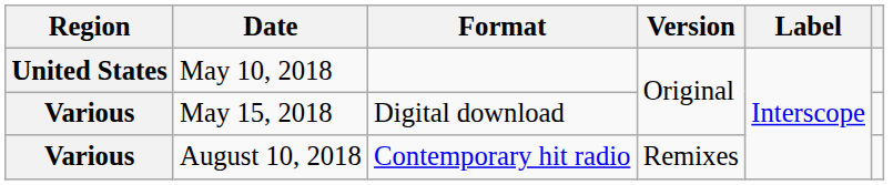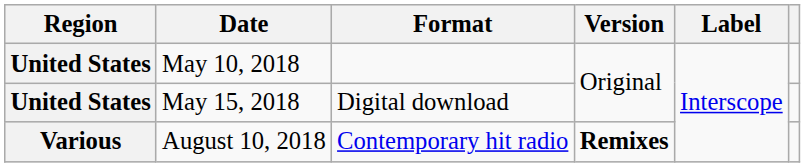 <table class="wikitable plainrowheaders">
 <tr>
 <th scope="col">Region</th>
 <th scope="col">Date</th>
 <th scope="col">Format</th>
 <th scope="col">Version</th>
 <th scope="col">Label</th>
 <th scope="col"></th>
 </tr>
 <tr>
 <th scope="row">United States</th>
 <td>May 10, 2018</td>
 <td></td>
 <td rowspan="2">Original</td>
 <td rowspan="3"><a href='#'>Interscope</a></td>
 <td></td>
 </tr>
 <tr>
-<th scope="row">Various</th>
+<th scope="row">United States</th>
 <td>May 15, 2018</td>
 <td>Digital download</td>
 <td></td>
 </tr>
 <tr>
 <th scope="row">Various</th>
 <td>August 10, 2018</td>
 <td><a href='#'>Contemporary hit radio</a></td>
-<td>Remixes</td>
+<td><strong>Remixes</strong></td>
 <td></td>
 </tr>
 </table>
